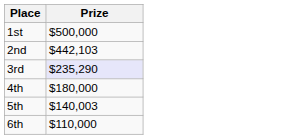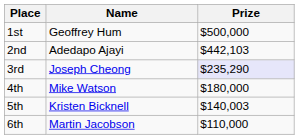 <table class="wikitable">
 <tr>
 <th style="width:50px;">Place</th>
+<th style="width:200px;">Name</th>
 <th style="width:125px;">Prize</th>
 </tr>
 <tr>
 <td>1st</td>
+<td> Geoffrey Hum</td>
 <td>$500,000</td>
 </tr>
 <tr>
 <td>2nd</td>
+<td> Adedapo Ajayi</td>
 <td>$442,103</td>
 </tr>
 <tr>
 <td>3rd</td>
+<td> <a href='#'>Joseph Cheong</a></td>
 <td style="background: lavender;">$235,290</td>
 </tr>
 <tr>
 <td>4th</td>
+<td> <a href='#'>Mike Watson</a></td>
 <td>$180,000</td>
 </tr>
 <tr>
 <td>5th</td>
+<td> <a href='#'>Kristen Bicknell</a></td>
 <td>$140,003</td>
 </tr>
 <tr>
 <td>6th</td>
+<td>  <a href='#'>Martin Jacobson</a></td>
 <td>$110,000</td>
 </tr>
 </table>
